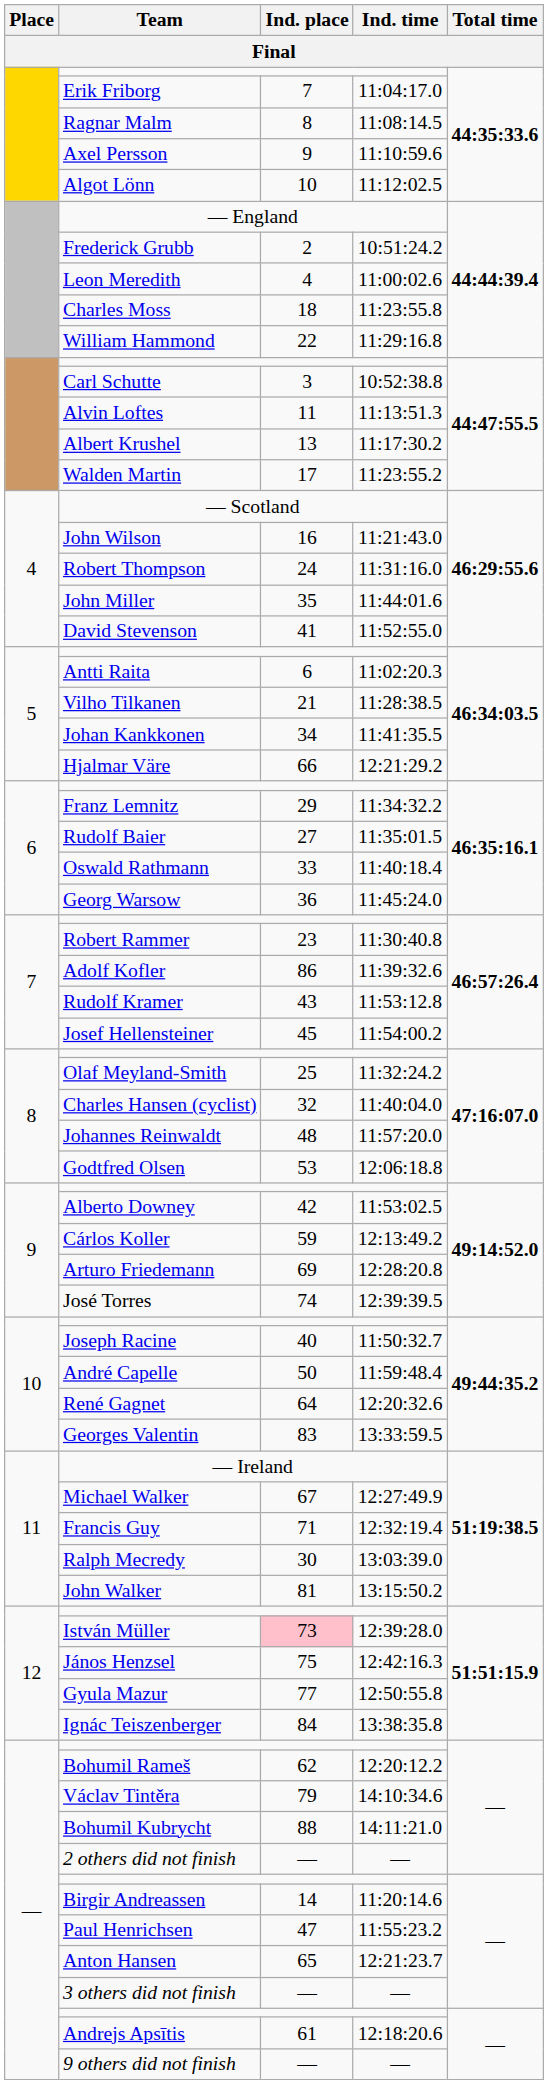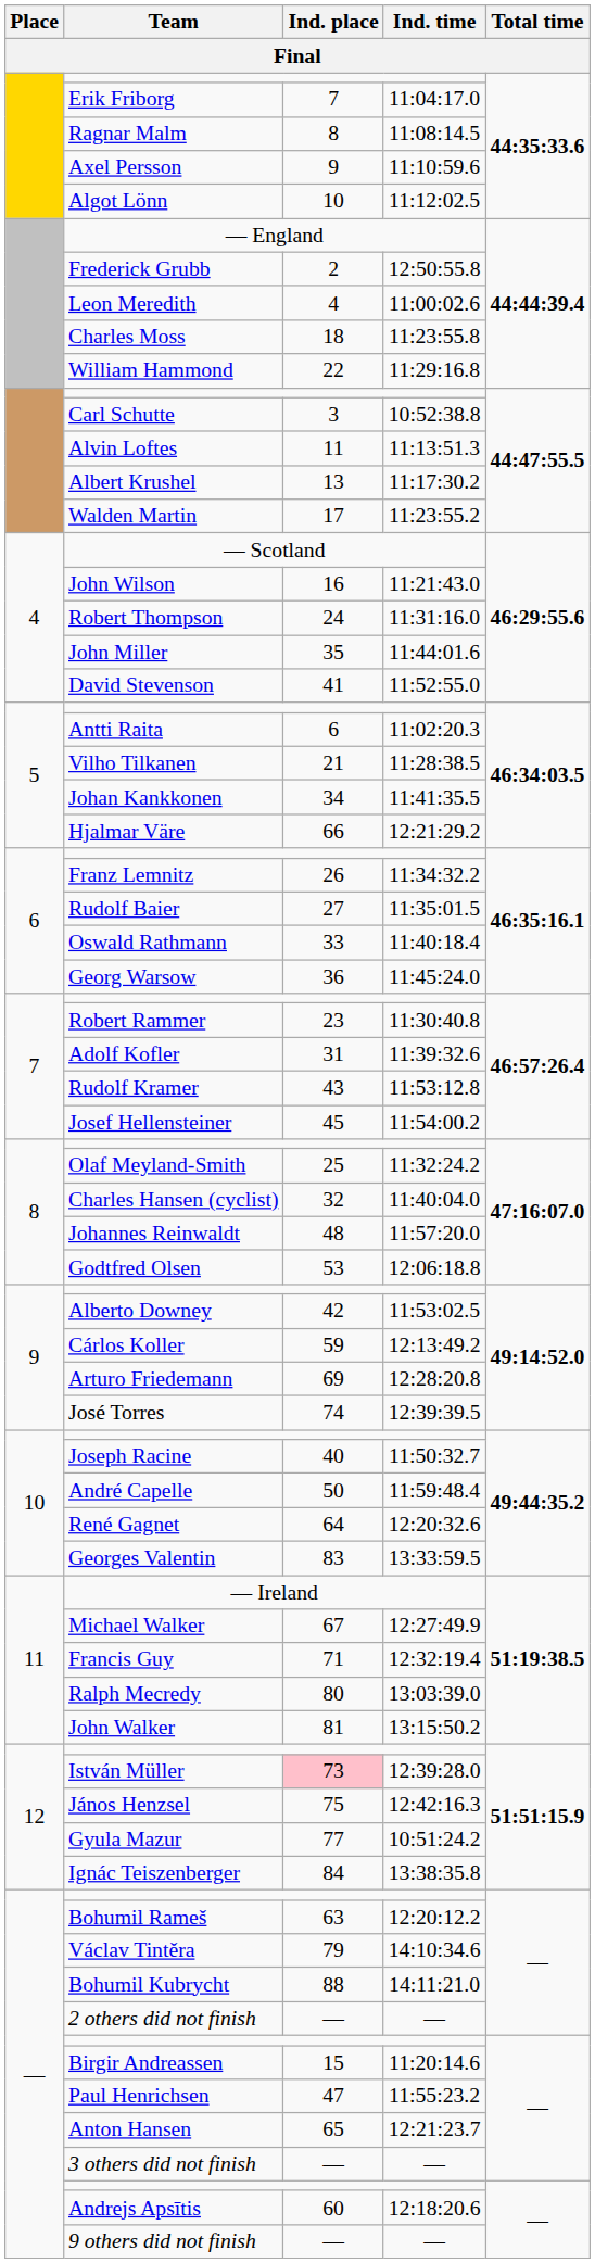 <table class=wikitable style="text-align:center">
 <tr>
 <th>Place</th>
 <th>Team</th>
 <th>Ind. place</th>
 <th>Ind. time</th>
 <th>Total time</th>
 </tr>
 <tr>
 <th colspan=5><strong>Final</strong></th>
 </tr>
 <tr>
 <td rowspan=5 bgcolor=gold></td>
 <td colspan=3></td>
 <td rowspan=5><strong>44:35:33.6</strong></td>
 </tr>
 <tr>
 <td align=left><a href='#'>Erik Friborg</a></td>
 <td>7</td>
 <td>11:04:17.0</td>
 </tr>
 <tr>
 <td align=left><a href='#'>Ragnar Malm</a></td>
 <td>8</td>
 <td>11:08:14.5</td>
 </tr>
 <tr>
 <td align=left><a href='#'>Axel Persson</a></td>
 <td>9</td>
 <td>11:10:59.6</td>
 </tr>
 <tr>
 <td align=left><a href='#'>Algot Lönn</a></td>
 <td>10</td>
 <td>11:12:02.5</td>
 </tr>
 <tr>
 <td rowspan=5 bgcolor=silver></td>
 <td colspan=3> — England</td>
 <td rowspan=5><strong>44:44:39.4</strong></td>
 </tr>
 <tr>
 <td align=left><a href='#'>Frederick Grubb</a></td>
 <td>2</td>
-<td>10:51:24.2</td>
+<td>12:50:55.8</td>
 </tr>
 <tr>
 <td align=left><a href='#'>Leon Meredith</a></td>
 <td>4</td>
 <td>11:00:02.6</td>
 </tr>
 <tr>
 <td align=left><a href='#'>Charles Moss</a></td>
 <td>18</td>
 <td>11:23:55.8</td>
 </tr>
 <tr>
 <td align=left><a href='#'>William Hammond</a></td>
 <td>22</td>
 <td>11:29:16.8</td>
 </tr>
 <tr>
 <td rowspan=5 bgcolor=cc9966></td>
 <td colspan=3></td>
 <td rowspan=5><strong>44:47:55.5</strong></td>
 </tr>
 <tr>
 <td align=left><a href='#'>Carl Schutte</a></td>
 <td>3</td>
 <td>10:52:38.8</td>
 </tr>
 <tr>
 <td align=left><a href='#'>Alvin Loftes</a></td>
 <td>11</td>
 <td>11:13:51.3</td>
 </tr>
 <tr>
 <td align=left><a href='#'>Albert Krushel</a></td>
 <td>13</td>
 <td>11:17:30.2</td>
 </tr>
 <tr>
 <td align=left><a href='#'>Walden Martin</a></td>
 <td>17</td>
 <td>11:23:55.2</td>
 </tr>
 <tr>
 <td rowspan=5>4</td>
 <td colspan=3> — Scotland</td>
 <td rowspan=5><strong>46:29:55.6</strong></td>
 </tr>
 <tr>
 <td align=left><a href='#'>John Wilson</a></td>
 <td>16</td>
 <td>11:21:43.0</td>
 </tr>
 <tr>
 <td align=left><a href='#'>Robert Thompson</a></td>
 <td>24</td>
 <td>11:31:16.0</td>
 </tr>
 <tr>
 <td align=left><a href='#'>John Miller</a></td>
 <td>35</td>
 <td>11:44:01.6</td>
 </tr>
 <tr>
 <td align=left><a href='#'>David Stevenson</a></td>
 <td>41</td>
 <td>11:52:55.0</td>
 </tr>
 <tr>
 <td rowspan=5>5</td>
 <td colspan=3></td>
 <td rowspan=5><strong>46:34:03.5</strong></td>
 </tr>
 <tr>
 <td align=left><a href='#'>Antti Raita</a></td>
 <td>6</td>
 <td>11:02:20.3</td>
 </tr>
 <tr>
 <td align=left><a href='#'>Vilho Tilkanen</a></td>
 <td>21</td>
 <td>11:28:38.5</td>
 </tr>
 <tr>
 <td align=left><a href='#'>Johan Kankkonen</a></td>
 <td>34</td>
 <td>11:41:35.5</td>
 </tr>
 <tr>
 <td align=left><a href='#'>Hjalmar Väre</a></td>
 <td>66</td>
 <td>12:21:29.2</td>
 </tr>
 <tr>
 <td rowspan=5>6</td>
 <td colspan=3></td>
 <td rowspan=5><strong>46:35:16.1</strong></td>
 </tr>
 <tr>
 <td align=left><a href='#'>Franz Lemnitz</a></td>
-<td>29</td>
+<td>26</td>
 <td>11:34:32.2</td>
 </tr>
 <tr>
 <td align=left><a href='#'>Rudolf Baier</a></td>
 <td>27</td>
 <td>11:35:01.5</td>
 </tr>
 <tr>
 <td align=left><a href='#'>Oswald Rathmann</a></td>
 <td>33</td>
 <td>11:40:18.4</td>
 </tr>
 <tr>
 <td align=left><a href='#'>Georg Warsow</a></td>
 <td>36</td>
 <td>11:45:24.0</td>
 </tr>
 <tr>
 <td rowspan=5>7</td>
 <td colspan=3></td>
 <td rowspan=5><strong>46:57:26.4</strong></td>
 </tr>
 <tr>
 <td align=left><a href='#'>Robert Rammer</a></td>
 <td>23</td>
 <td>11:30:40.8</td>
 </tr>
 <tr>
 <td align=left><a href='#'>Adolf Kofler</a></td>
-<td>86</td>
+<td>31</td>
 <td>11:39:32.6</td>
 </tr>
 <tr>
 <td align=left><a href='#'>Rudolf Kramer</a></td>
 <td>43</td>
 <td>11:53:12.8</td>
 </tr>
 <tr>
 <td align=left><a href='#'>Josef Hellensteiner</a></td>
 <td>45</td>
 <td>11:54:00.2</td>
 </tr>
 <tr>
 <td rowspan=5>8</td>
 <td colspan=3></td>
 <td rowspan=5><strong>47:16:07.0</strong></td>
 </tr>
 <tr>
 <td align=left><a href='#'>Olaf Meyland-Smith</a></td>
 <td>25</td>
 <td>11:32:24.2</td>
 </tr>
 <tr>
 <td align=left><a href='#'>Charles Hansen (cyclist)</a></td>
 <td>32</td>
 <td>11:40:04.0</td>
 </tr>
 <tr>
 <td align=left><a href='#'>Johannes Reinwaldt</a></td>
 <td>48</td>
 <td>11:57:20.0</td>
 </tr>
 <tr>
 <td align=left><a href='#'>Godtfred Olsen</a></td>
 <td>53</td>
 <td>12:06:18.8</td>
 </tr>
 <tr>
 <td rowspan=5>9</td>
 <td colspan=3></td>
 <td rowspan=5><strong>49:14:52.0</strong></td>
 </tr>
 <tr>
 <td align=left><a href='#'>Alberto Downey</a></td>
 <td>42</td>
 <td>11:53:02.5</td>
 </tr>
 <tr>
 <td align=left><a href='#'>Cárlos Koller</a></td>
 <td>59</td>
 <td>12:13:49.2</td>
 </tr>
 <tr>
 <td align=left><a href='#'>Arturo Friedemann</a></td>
 <td>69</td>
 <td>12:28:20.8</td>
 </tr>
 <tr>
 <td align=left>José Torres</td>
 <td>74</td>
 <td>12:39:39.5</td>
 </tr>
 <tr>
 <td rowspan=5>10</td>
 <td colspan=3></td>
 <td rowspan=5><strong>49:44:35.2</strong></td>
 </tr>
 <tr>
 <td align=left><a href='#'>Joseph Racine</a></td>
 <td>40</td>
 <td>11:50:32.7</td>
 </tr>
 <tr>
 <td align=left><a href='#'>André Capelle</a></td>
 <td>50</td>
 <td>11:59:48.4</td>
 </tr>
 <tr>
 <td align=left><a href='#'>René Gagnet</a></td>
 <td>64</td>
 <td>12:20:32.6</td>
 </tr>
 <tr>
 <td align=left><a href='#'>Georges Valentin</a></td>
 <td>83</td>
 <td>13:33:59.5</td>
 </tr>
 <tr>
 <td rowspan=5>11</td>
 <td colspan=3> — Ireland</td>
 <td rowspan=5><strong>51:19:38.5</strong></td>
 </tr>
 <tr>
 <td align=left><a href='#'>Michael Walker</a></td>
 <td>67</td>
 <td>12:27:49.9</td>
 </tr>
 <tr>
 <td align=left><a href='#'>Francis Guy</a></td>
 <td>71</td>
 <td>12:32:19.4</td>
 </tr>
 <tr>
 <td align=left><a href='#'>Ralph Mecredy</a></td>
-<td>30</td>
+<td>80</td>
 <td>13:03:39.0</td>
 </tr>
 <tr>
 <td align=left><a href='#'>John Walker</a></td>
 <td>81</td>
 <td>13:15:50.2</td>
 </tr>
 <tr>
 <td rowspan=5>12</td>
 <td colspan=3></td>
 <td rowspan=5><strong>51:51:15.9</strong></td>
 </tr>
 <tr>
 <td align=left><a href='#'>István Müller</a></td>
 <td style="background: pink;">73</td>
 <td>12:39:28.0</td>
 </tr>
 <tr>
 <td align=left><a href='#'>János Henzsel</a></td>
 <td>75</td>
 <td>12:42:16.3</td>
 </tr>
 <tr>
 <td align=left><a href='#'>Gyula Mazur</a></td>
 <td>77</td>
-<td>12:50:55.8</td>
+<td>10:51:24.2</td>
 </tr>
 <tr>
 <td align=left><a href='#'>Ignác Teiszenberger</a></td>
 <td>84</td>
 <td>13:38:35.8</td>
 </tr>
 <tr>
 <td rowspan=13>—</td>
 <td colspan=3></td>
 <td rowspan=5>—</td>
 </tr>
 <tr>
 <td align=left><a href='#'>Bohumil Rameš</a></td>
-<td>62</td>
+<td>63</td>
 <td>12:20:12.2</td>
 </tr>
 <tr>
 <td align=left><a href='#'>Václav Tintěra</a></td>
 <td>79</td>
 <td>14:10:34.6</td>
 </tr>
 <tr>
 <td align=left><a href='#'>Bohumil Kubrycht</a></td>
 <td>88</td>
 <td>14:11:21.0</td>
 </tr>
 <tr>
 <td align=left><em>2 others did not finish</em></td>
 <td>—</td>
 <td>—</td>
 </tr>
 <tr>
 <td colspan=3></td>
 <td rowspan=5>—</td>
 </tr>
 <tr>
 <td align=left><a href='#'>Birgir Andreassen</a></td>
-<td>14</td>
+<td>15</td>
 <td>11:20:14.6</td>
 </tr>
 <tr>
 <td align=left><a href='#'>Paul Henrichsen</a></td>
 <td>47</td>
 <td>11:55:23.2</td>
 </tr>
 <tr>
 <td align=left><a href='#'>Anton Hansen</a></td>
 <td>65</td>
 <td>12:21:23.7</td>
 </tr>
 <tr>
 <td align=left><em>3 others did not finish</em></td>
 <td>—</td>
 <td>—</td>
 </tr>
 <tr>
 <td colspan=3></td>
 <td rowspan=3>—</td>
 </tr>
 <tr>
 <td align=left><a href='#'>Andrejs Apsītis</a></td>
-<td>61</td>
+<td>60</td>
 <td>12:18:20.6</td>
 </tr>
 <tr>
 <td align=left><em>9 others did not finish</em></td>
 <td>—</td>
 <td>—</td>
 </tr>
 </table>
